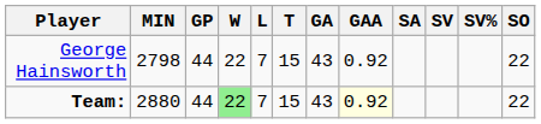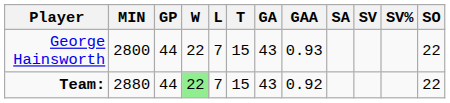 <table class="wikitable sortable" width="60%">
 <tr>
 <th bgcolor="#DDDDFF" width="10%">Player</th>
 <th width="3%" bgcolor="#DDDDFF">MIN</th>
 <th width="3%" bgcolor="#DDDDFF">GP</th>
 <th width="3%" bgcolor="#DDDDFF">W</th>
 <th width="3%" bgcolor="#DDDDFF">L</th>
 <th width="3%" bgcolor="#DDDDFF">T</th>
 <th width="3%" bgcolor="#DDDDFF">GA</th>
 <th width="3%" bgcolor="#DDDDFF">GAA</th>
 <th width="3%" bgcolor="#DDDDFF">SA</th>
 <th width="3%" bgcolor="#DDDDFF">SV</th>
 <th width="3%" bgcolor="#DDDDFF">SV%</th>
 <th width="3%" bgcolor="#DDDDFF">SO</th>
 </tr>
 <tr align="center">
 <td align="right"><a href='#'>George Hainsworth</a></td>
-<td>2798</td>
+<td>2800</td>
 <td>44</td>
 <td>22</td>
 <td>7</td>
 <td>15</td>
 <td>43</td>
-<td>0.92</td>
+<td>0.93</td>
 <td></td>
 <td></td>
 <td></td>
 <td>22</td>
 </tr>
 <tr align="center">
 <td align="right"><strong>Team:</strong></td>
 <td>2880</td>
 <td>44</td>
 <td style="background: lightgreen;">22</td>
 <td>7</td>
 <td>15</td>
 <td>43</td>
-<td style="background: lightyellow;">0.92</td>
+<td>0.92</td>
 <td></td>
 <td></td>
 <td></td>
 <td>22</td>
 </tr>
 </table>
